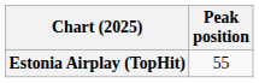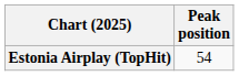 <table class="wikitable plainrowheaders" style="text-align:center">
 <tr>
 <th scope="col">Chart (2025)</th>
 <th scope="col">Peak<br>position</th>
 </tr>
 <tr>
 <th scope="row">Estonia Airplay (TopHit)</th>
-<td>55</td>
+<td>54</td>
 </tr>
 </table>
